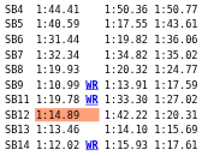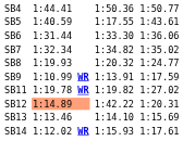 <table>
 <tr>
 <td>SB4 <br></td>
 <td></td>
 <td>1:44.41</td>
 <td></td>
 <td>1:50.36</td>
 <td></td>
 <td>1:50.77</td>
 </tr>
 <tr>
 <td>SB5 <br></td>
 <td></td>
 <td>1:40.59</td>
 <td></td>
 <td>1:17.55</td>
 <td></td>
 <td>1:43.61</td>
 </tr>
 <tr>
 <td>SB6 <br></td>
 <td></td>
 <td>1:31.44</td>
 <td></td>
-<td>1:19.82</td>
+<td>1:33.30</td>
 <td></td>
 <td>1:36.06</td>
 </tr>
 <tr>
 <td>SB7 <br></td>
 <td></td>
 <td>1:32.34</td>
 <td></td>
 <td>1:34.82</td>
 <td></td>
 <td>1:35.02</td>
 </tr>
 <tr>
 <td>SB8 <br></td>
 <td></td>
 <td>1:19.93</td>
 <td></td>
 <td>1:20.32</td>
 <td></td>
 <td>1:24.77</td>
 </tr>
 <tr>
 <td>SB9 <br></td>
 <td></td>
 <td>1:10.99 <strong><a href='#'>WR</a></strong></td>
 <td></td>
 <td>1:13.91</td>
 <td></td>
 <td>1:17.59</td>
 </tr>
 <tr>
 <td>SB11 <br></td>
 <td></td>
 <td>1:19.78 <strong><a href='#'>WR</a></strong></td>
 <td></td>
-<td>1:33.30</td>
+<td>1:19.82</td>
 <td></td>
 <td>1:27.02</td>
 </tr>
 <tr>
 <td>SB12 <br></td>
 <td></td>
 <td style="background: lightsalmon;">1:14.89</td>
 <td></td>
 <td>1:42.22</td>
 <td></td>
 <td>1:20.31</td>
 </tr>
 <tr>
 <td>SB13 <br></td>
 <td></td>
 <td>1:13.46</td>
 <td></td>
 <td>1:14.10</td>
 <td></td>
 <td>1:15.69</td>
 </tr>
 <tr>
 <td>SB14 <br></td>
 <td></td>
 <td>1:12.02 <strong><a href='#'>WR</a></strong></td>
 <td></td>
 <td>1:15.93</td>
 <td></td>
 <td>1:17.61</td>
 </tr>
 </table>
